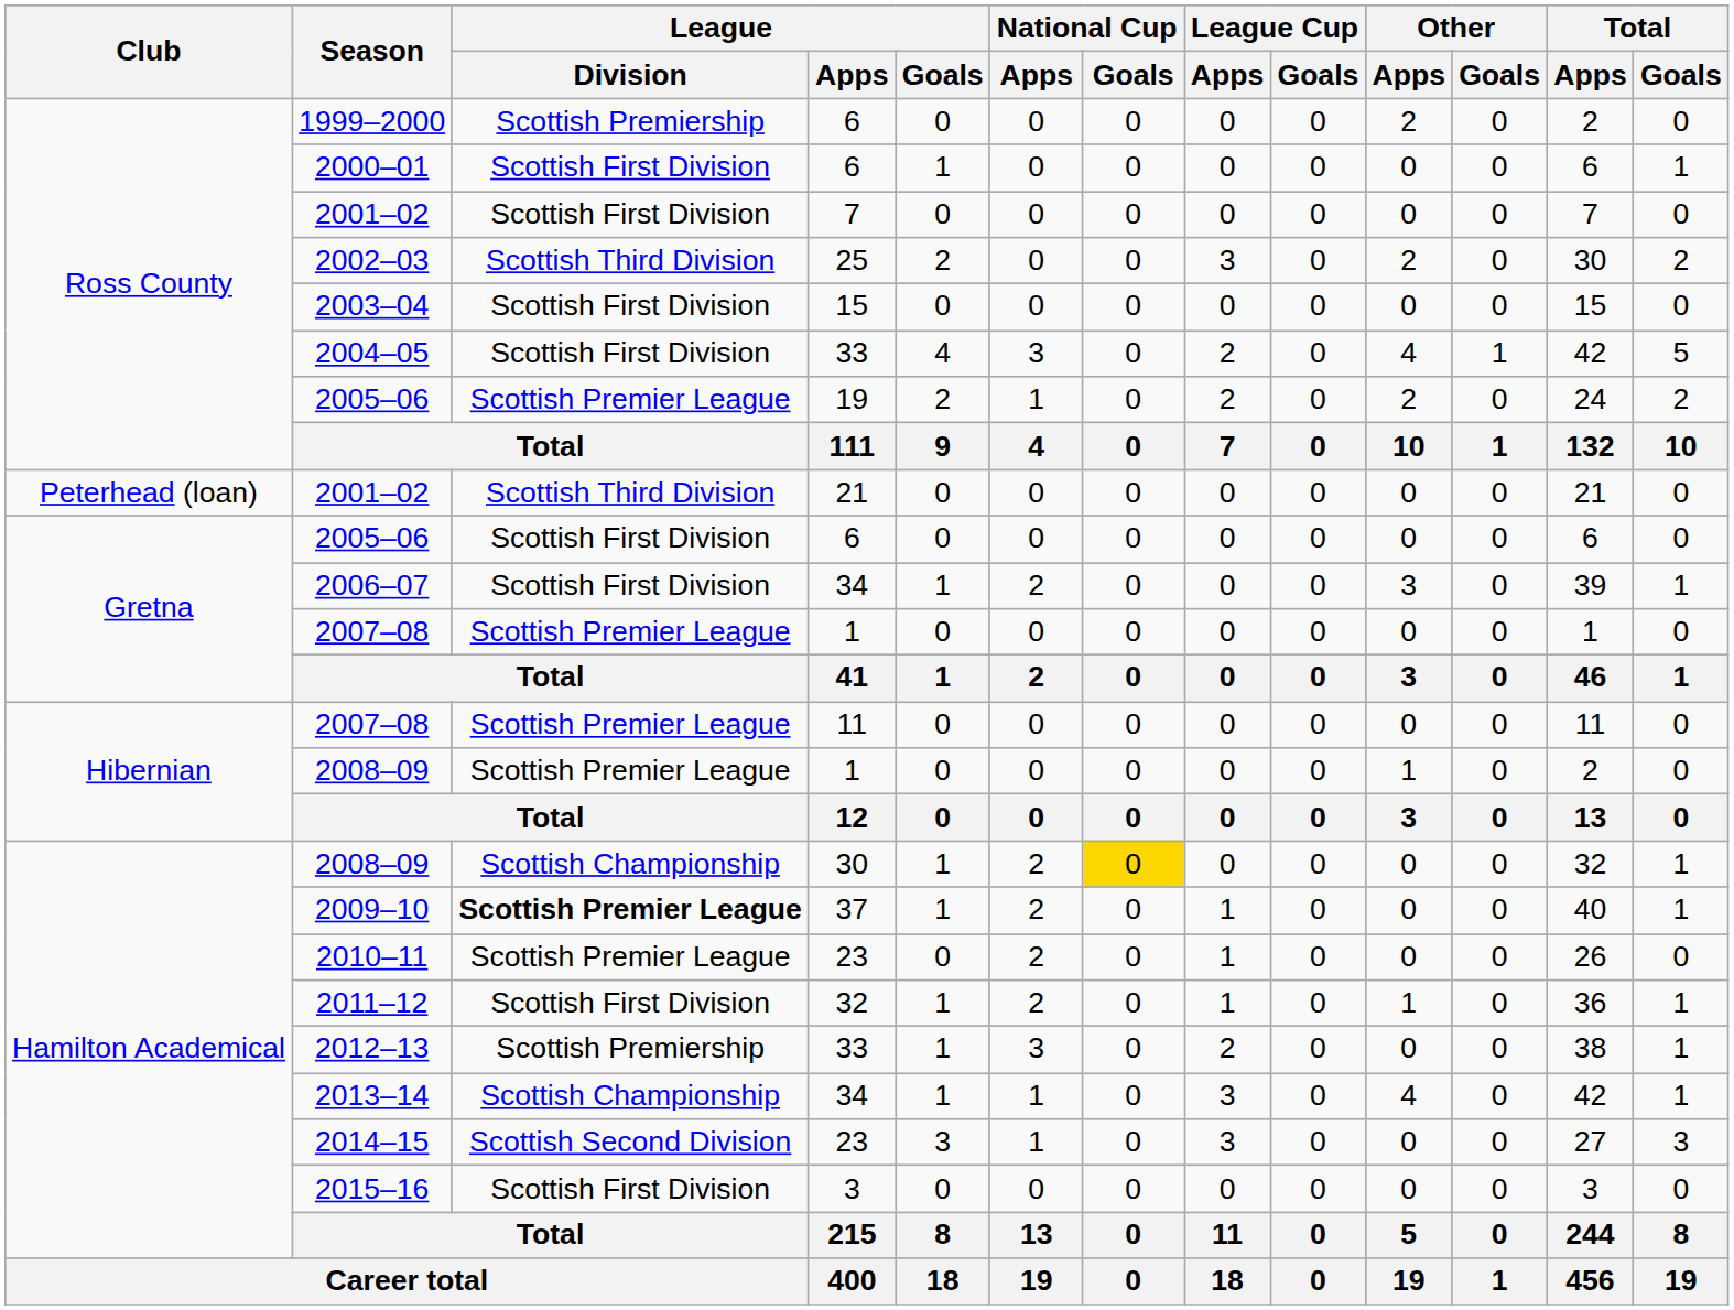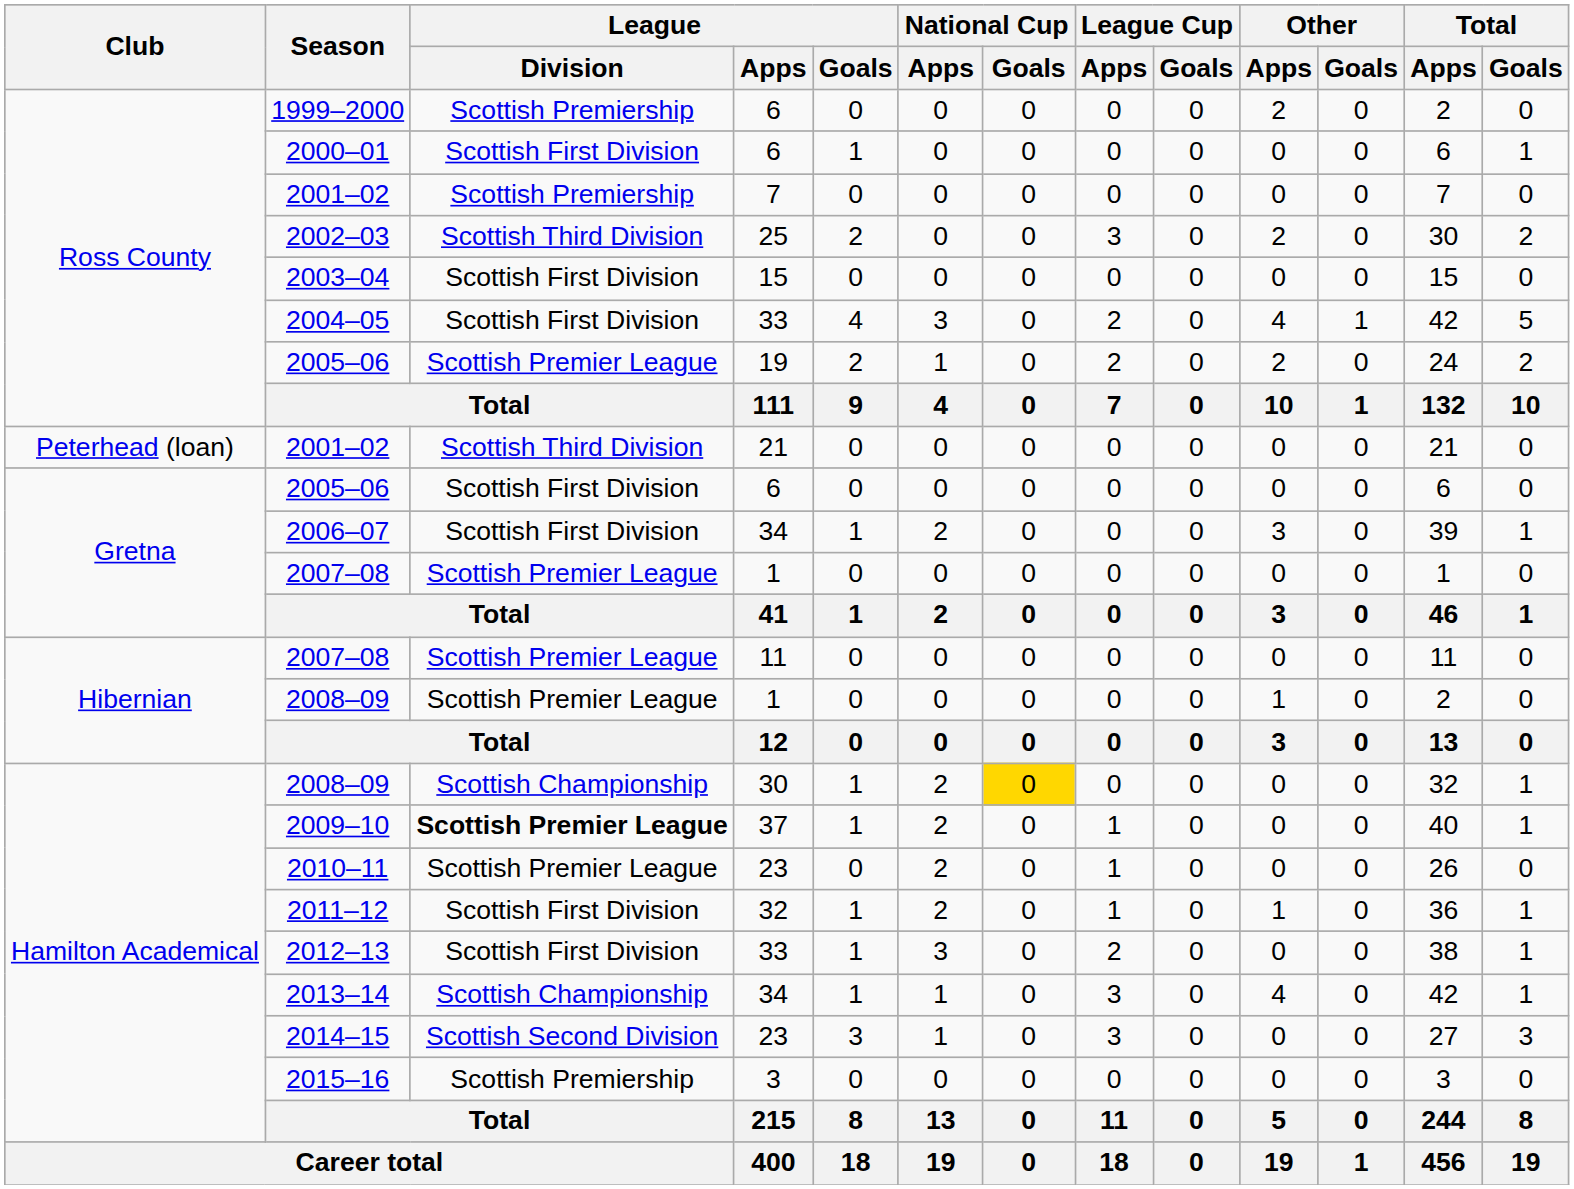 <table class="wikitable" style="text-align: center">
 <tr>
 <th rowspan="2">Club</th>
 <th rowspan="2">Season</th>
 <th colspan="3">League</th>
 <th colspan="2">National Cup</th>
 <th colspan="2">League Cup</th>
 <th colspan="2">Other</th>
 <th colspan="2">Total</th>
 </tr>
 <tr>
 <th>Division</th>
 <th>Apps</th>
 <th>Goals</th>
 <th>Apps</th>
 <th>Goals</th>
 <th>Apps</th>
 <th>Goals</th>
 <th>Apps</th>
 <th>Goals</th>
 <th>Apps</th>
 <th>Goals</th>
 </tr>
 <tr>
 <td rowspan=8><a href='#'>Ross County</a></td>
 <td><a href='#'>1999–2000</a></td>
 <td><a href='#'>Scottish Premiership</a></td>
 <td>6</td>
 <td>0</td>
 <td>0</td>
 <td>0</td>
 <td>0</td>
 <td>0</td>
 <td>2</td>
 <td>0</td>
 <td>2</td>
 <td>0</td>
 </tr>
 <tr>
 <td><a href='#'>2000–01</a></td>
 <td><a href='#'>Scottish First Division</a></td>
 <td>6</td>
 <td>1</td>
 <td>0</td>
 <td>0</td>
 <td>0</td>
 <td>0</td>
 <td>0</td>
 <td>0</td>
 <td>6</td>
 <td>1</td>
 </tr>
 <tr>
 <td><a href='#'>2001–02</a></td>
-<td>Scottish First Division</td>
+<td><a href='#'>Scottish Premiership</a></td>
 <td>7</td>
 <td>0</td>
 <td>0</td>
 <td>0</td>
 <td>0</td>
 <td>0</td>
 <td>0</td>
 <td>0</td>
 <td>7</td>
 <td>0</td>
 </tr>
 <tr>
 <td><a href='#'>2002–03</a></td>
 <td><a href='#'>Scottish Third Division</a></td>
 <td>25</td>
 <td>2</td>
 <td>0</td>
 <td>0</td>
 <td>3</td>
 <td>0</td>
 <td>2</td>
 <td>0</td>
 <td>30</td>
 <td>2</td>
 </tr>
 <tr>
 <td><a href='#'>2003–04</a></td>
 <td>Scottish First Division</td>
 <td>15</td>
 <td>0</td>
 <td>0</td>
 <td>0</td>
 <td>0</td>
 <td>0</td>
 <td>0</td>
 <td>0</td>
 <td>15</td>
 <td>0</td>
 </tr>
 <tr>
 <td><a href='#'>2004–05</a></td>
 <td>Scottish First Division</td>
 <td>33</td>
 <td>4</td>
 <td>3</td>
 <td>0</td>
 <td>2</td>
 <td>0</td>
 <td>4</td>
 <td>1</td>
 <td>42</td>
 <td>5</td>
 </tr>
 <tr>
 <td><a href='#'>2005–06</a></td>
 <td><a href='#'>Scottish Premier League</a></td>
 <td>19</td>
 <td>2</td>
 <td>1</td>
 <td>0</td>
 <td>2</td>
 <td>0</td>
 <td>2</td>
 <td>0</td>
 <td>24</td>
 <td>2</td>
 </tr>
 <tr>
 <th colspan=2>Total</th>
 <th>111</th>
 <th>9</th>
 <th>4</th>
 <th>0</th>
 <th>7</th>
 <th>0</th>
 <th>10</th>
 <th>1</th>
 <th>132</th>
 <th>10</th>
 </tr>
 <tr>
 <td><a href='#'>Peterhead</a> (loan)</td>
 <td><a href='#'>2001–02</a></td>
 <td><a href='#'>Scottish Third Division</a></td>
 <td>21</td>
 <td>0</td>
 <td>0</td>
 <td>0</td>
 <td>0</td>
 <td>0</td>
 <td>0</td>
 <td>0</td>
 <td>21</td>
 <td>0</td>
 </tr>
 <tr>
 <td rowspan=4><a href='#'>Gretna</a></td>
 <td><a href='#'>2005–06</a></td>
 <td>Scottish First Division</td>
 <td>6</td>
 <td>0</td>
 <td>0</td>
 <td>0</td>
 <td>0</td>
 <td>0</td>
 <td>0</td>
 <td>0</td>
 <td>6</td>
 <td>0</td>
 </tr>
 <tr>
 <td><a href='#'>2006–07</a></td>
 <td>Scottish First Division</td>
 <td>34</td>
 <td>1</td>
 <td>2</td>
 <td>0</td>
 <td>0</td>
 <td>0</td>
 <td>3</td>
 <td>0</td>
 <td>39</td>
 <td>1</td>
 </tr>
 <tr>
 <td><a href='#'>2007–08</a></td>
 <td><a href='#'>Scottish Premier League</a></td>
 <td>1</td>
 <td>0</td>
 <td>0</td>
 <td>0</td>
 <td>0</td>
 <td>0</td>
 <td>0</td>
 <td>0</td>
 <td>1</td>
 <td>0</td>
 </tr>
 <tr>
 <th colspan=2>Total</th>
 <th>41</th>
 <th>1</th>
 <th>2</th>
 <th>0</th>
 <th>0</th>
 <th>0</th>
 <th>3</th>
 <th>0</th>
 <th>46</th>
 <th>1</th>
 </tr>
 <tr>
 <td rowspan=3><a href='#'>Hibernian</a></td>
 <td><a href='#'>2007–08</a></td>
 <td><a href='#'>Scottish Premier League</a></td>
 <td>11</td>
 <td>0</td>
 <td>0</td>
 <td>0</td>
 <td>0</td>
 <td>0</td>
 <td>0</td>
 <td>0</td>
 <td>11</td>
 <td>0</td>
 </tr>
 <tr>
 <td><a href='#'>2008–09</a></td>
 <td>Scottish Premier League</td>
 <td>1</td>
 <td>0</td>
 <td>0</td>
 <td>0</td>
 <td>0</td>
 <td>0</td>
 <td>1</td>
 <td>0</td>
 <td>2</td>
 <td>0</td>
 </tr>
 <tr>
 <th colspan=2>Total</th>
 <th>12</th>
 <th>0</th>
 <th>0</th>
 <th>0</th>
 <th>0</th>
 <th>0</th>
 <th>3</th>
 <th>0</th>
 <th>13</th>
 <th>0</th>
 </tr>
 <tr>
 <td rowspan=9><a href='#'>Hamilton Academical</a></td>
 <td><a href='#'>2008–09</a></td>
 <td><a href='#'>Scottish Championship</a></td>
 <td>30</td>
 <td>1</td>
 <td>2</td>
 <td style="background: gold;">0</td>
 <td>0</td>
 <td>0</td>
 <td>0</td>
 <td>0</td>
 <td>32</td>
 <td>1</td>
 </tr>
 <tr>
 <td><a href='#'>2009–10</a></td>
 <td><strong>Scottish Premier League</strong></td>
 <td>37</td>
 <td>1</td>
 <td>2</td>
 <td>0</td>
 <td>1</td>
 <td>0</td>
 <td>0</td>
 <td>0</td>
 <td>40</td>
 <td>1</td>
 </tr>
 <tr>
 <td><a href='#'>2010–11</a></td>
 <td>Scottish Premier League</td>
 <td>23</td>
 <td>0</td>
 <td>2</td>
 <td>0</td>
 <td>1</td>
 <td>0</td>
 <td>0</td>
 <td>0</td>
 <td>26</td>
 <td>0</td>
 </tr>
 <tr>
 <td><a href='#'>2011–12</a></td>
 <td>Scottish First Division</td>
 <td>32</td>
 <td>1</td>
 <td>2</td>
 <td>0</td>
 <td>1</td>
 <td>0</td>
 <td>1</td>
 <td>0</td>
 <td>36</td>
 <td>1</td>
 </tr>
 <tr>
 <td><a href='#'>2012–13</a></td>
-<td>Scottish Premiership</td>
+<td>Scottish First Division</td>
 <td>33</td>
 <td>1</td>
 <td>3</td>
 <td>0</td>
 <td>2</td>
 <td>0</td>
 <td>0</td>
 <td>0</td>
 <td>38</td>
 <td>1</td>
 </tr>
 <tr>
 <td><a href='#'>2013–14</a></td>
 <td><a href='#'>Scottish Championship</a></td>
 <td>34</td>
 <td>1</td>
 <td>1</td>
 <td>0</td>
 <td>3</td>
 <td>0</td>
 <td>4</td>
 <td>0</td>
 <td>42</td>
 <td>1</td>
 </tr>
 <tr>
 <td><a href='#'>2014–15</a></td>
 <td><a href='#'>Scottish Second Division</a></td>
 <td>23</td>
 <td>3</td>
 <td>1</td>
 <td>0</td>
 <td>3</td>
 <td>0</td>
 <td>0</td>
 <td>0</td>
 <td>27</td>
 <td>3</td>
 </tr>
 <tr>
 <td><a href='#'>2015–16</a></td>
-<td>Scottish First Division</td>
+<td>Scottish Premiership</td>
 <td>3</td>
 <td>0</td>
 <td>0</td>
 <td>0</td>
 <td>0</td>
 <td>0</td>
 <td>0</td>
 <td>0</td>
 <td>3</td>
 <td>0</td>
 </tr>
 <tr>
 <th colspan=2>Total</th>
 <th>215</th>
 <th>8</th>
 <th>13</th>
 <th>0</th>
 <th>11</th>
 <th>0</th>
 <th>5</th>
 <th>0</th>
 <th>244</th>
 <th>8</th>
 </tr>
 <tr>
 <th colspan="3">Career total</th>
 <th>400</th>
 <th>18</th>
 <th>19</th>
 <th>0</th>
 <th>18</th>
 <th>0</th>
 <th>19</th>
 <th>1</th>
 <th>456</th>
 <th>19</th>
 </tr>
 </table>
